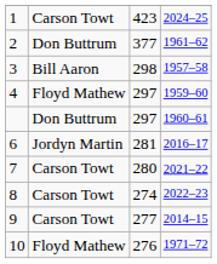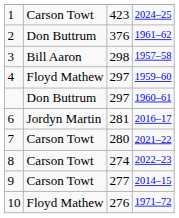 <table class="wikitable">
 <tr>
 </tr>
 <tr>
 <td>1</td>
 <td>Carson Towt</td>
 <td>423</td>
 <td style="font-size:80%;"><a href='#'>2024–25</a></td>
 </tr>
 <tr>
 <td>2</td>
 <td>Don Buttrum</td>
-<td>377</td>
+<td>376</td>
 <td style="font-size:80%;"><a href='#'>1961–62</a></td>
 </tr>
 <tr>
 <td>3</td>
 <td>Bill Aaron</td>
 <td>298</td>
 <td style="font-size:80%;"><a href='#'>1957–58</a></td>
 </tr>
 <tr>
 <td>4</td>
 <td>Floyd Mathew</td>
 <td>297</td>
 <td style="font-size:80%;"><a href='#'>1959–60</a></td>
 </tr>
 <tr>
 <td></td>
 <td>Don Buttrum</td>
 <td>297</td>
 <td style="font-size:80%;"><a href='#'>1960–61</a></td>
 </tr>
 <tr>
 <td>6</td>
 <td>Jordyn Martin</td>
 <td>281</td>
 <td style="font-size:80%;"><a href='#'>2016–17</a></td>
 </tr>
 <tr>
 <td>7</td>
 <td>Carson Towt</td>
 <td>280</td>
 <td style="font-size:80%;"><a href='#'>2021–22</a></td>
 </tr>
 <tr>
 <td>8</td>
 <td>Carson Towt</td>
 <td>274</td>
 <td style="font-size:80%;"><a href='#'>2022–23</a></td>
 </tr>
 <tr>
 <td>9</td>
 <td>Carson Towt</td>
 <td>277</td>
 <td style="font-size:80%;"><a href='#'>2014–15</a></td>
 </tr>
 <tr>
 <td>10</td>
 <td>Floyd Mathew</td>
 <td>276</td>
 <td style="font-size:80%;"><a href='#'>1971–72</a></td>
 </tr>
 </table>
